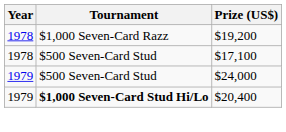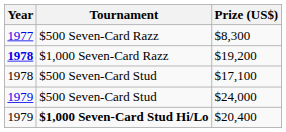 <table class="wikitable">
 <tr>
 <th>Year</th>
 <th>Tournament</th>
 <th>Prize (US$)</th>
 </tr>
 <tr>
-<td><a href='#'>1978</a></td>
+<td><a href='#'>1977</a></td>
+<td>$500 Seven-Card Razz</td>
+<td>$8,300</td>
+</tr>
+<tr>
+<td><strong><a href='#'>1978</a></strong></td>
 <td>$1,000 Seven-Card Razz</td>
 <td>$19,200</td>
 </tr>
 <tr>
 <td>1978</td>
 <td>$500 Seven-Card Stud</td>
 <td>$17,100</td>
 </tr>
 <tr>
 <td><a href='#'>1979</a></td>
 <td>$500 Seven-Card Stud</td>
 <td>$24,000</td>
 </tr>
 <tr>
 <td>1979</td>
 <td><strong>$1,000 Seven-Card Stud Hi/Lo</strong></td>
 <td>$20,400</td>
 </tr>
 </table>
